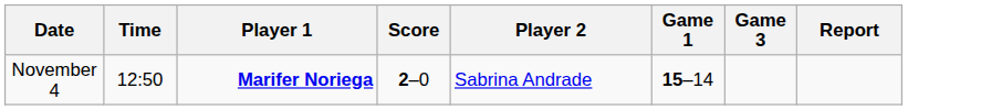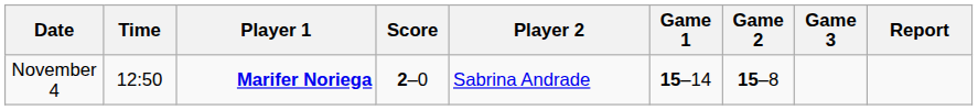 <table class="wikitable" style="font-size:90%; text-align:center">
 <tr>
 <th width="70">Date</th>
 <th width="50">Time</th>
 <th width="150">Player 1</th>
 <th width="50">Score</th>
 <th width="150">Player 2</th>
 <th width="50">Game 1</th>
+<th width="50">Game 2</th>
 <th width="50">Game 3</th>
 <th width="75">Report</th>
 </tr>
 <tr>
 <td>November 4</td>
 <td>12:50</td>
 <td align="right"><strong><a href='#'>Marifer Noriega</a></strong> </td>
 <td><strong>2</strong>–0</td>
 <td align="left"> <a href='#'>Sabrina Andrade</a></td>
 <td><strong>15</strong>–14</td>
+<td><strong>15</strong>–8</td>
 <td></td>
 <td></td>
 </tr>
 </table>
